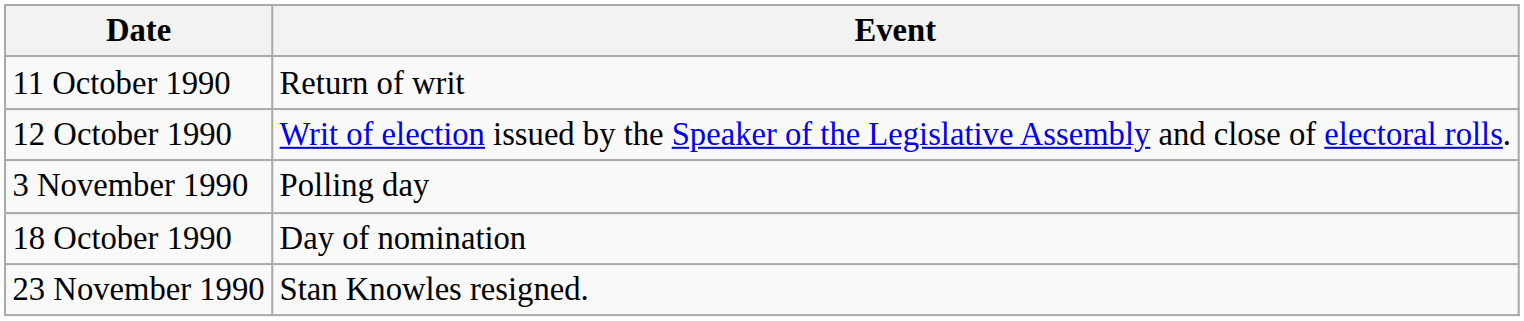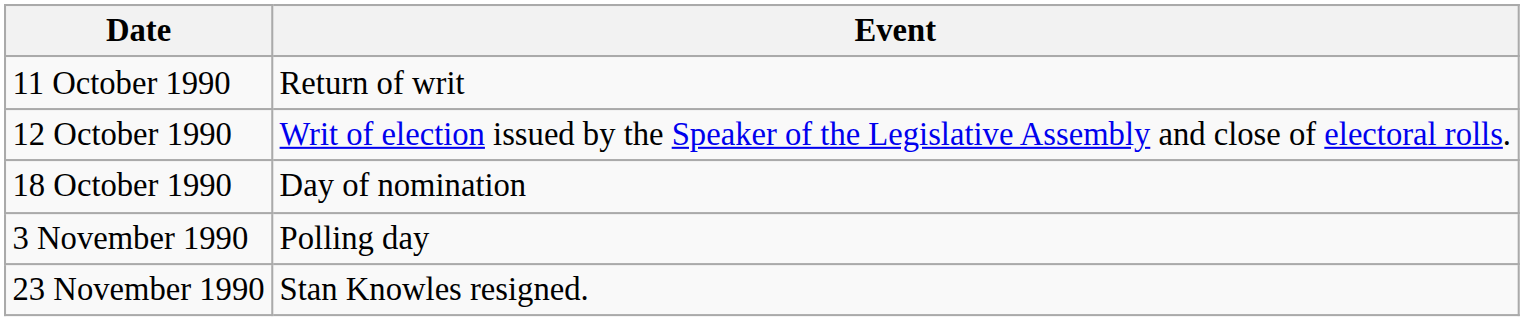 <table class="wikitable">
 <tr>
 <th>Date</th>
 <th>Event</th>
 </tr>
 <tr>
 <td>11 October 1990</td>
 <td>Return of writ</td>
 </tr>
 <tr>
 <td>12 October 1990</td>
 <td><a href='#'>Writ of election</a> issued by the <a href='#'>Speaker of the Legislative Assembly</a> and close of <a href='#'>electoral rolls</a>.</td>
 </tr>
 <tr>
+<td>18 October 1990</td>
+<td>Day of nomination</td>
+</tr>
+<tr>
 <td>3 November 1990</td>
 <td>Polling day</td>
-</tr>
-<tr>
-<td>18 October 1990</td>
-<td>Day of nomination</td>
 </tr>
 <tr>
 <td>23 November 1990</td>
 <td>Stan Knowles resigned.</td>
 </tr>
 </table>
